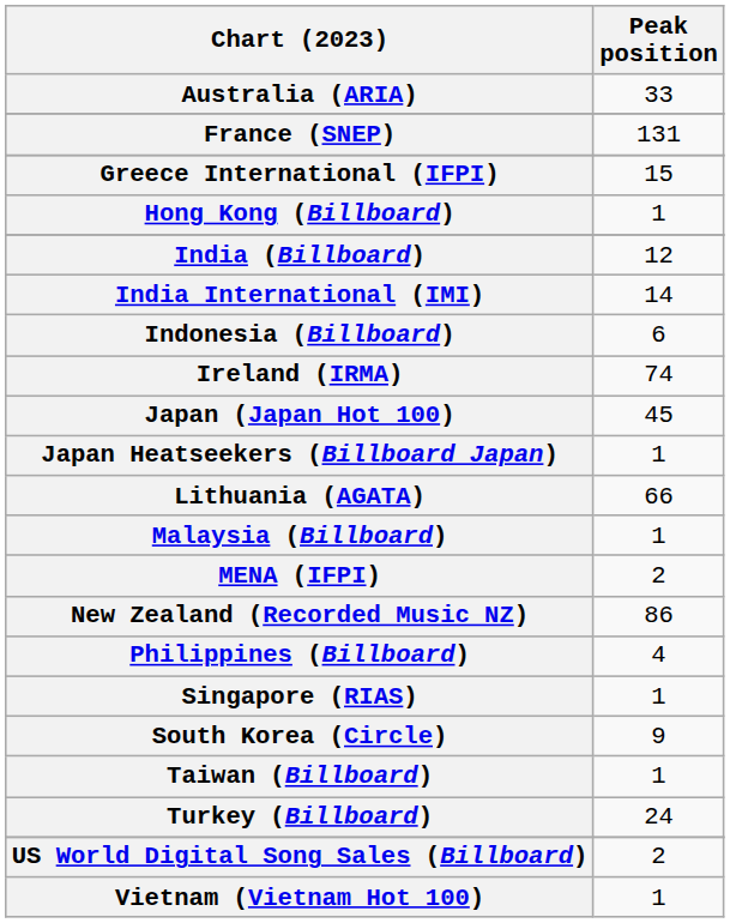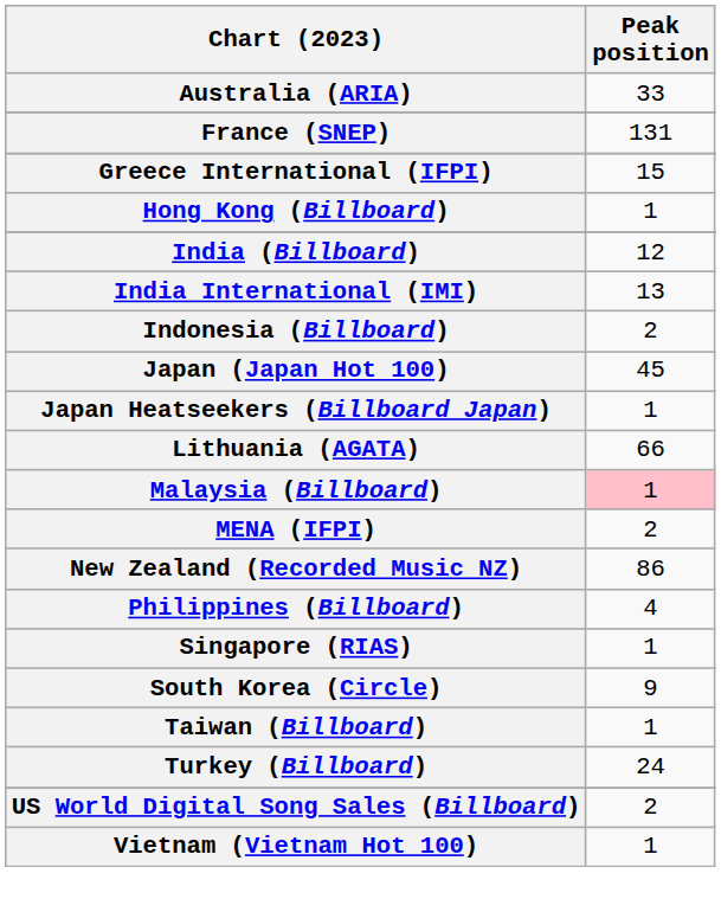 <table class="wikitable sortable plainrowheaders" style="text-align:center">
 <tr>
 <th scope="col">Chart (2023)</th>
 <th scope="col">Peak<br>position</th>
 </tr>
 <tr>
 <th scope="row">Australia (<a href='#'>ARIA</a>)</th>
 <td>33</td>
 </tr>
 <tr>
 </tr>
 <tr>
 <th scope="row">France (<a href='#'>SNEP</a>)</th>
 <td>131</td>
 </tr>
 <tr>
 </tr>
 <tr>
 <th scope="row">Greece International (<a href='#'>IFPI</a>)</th>
 <td>15</td>
 </tr>
 <tr>
 <th scope="row"><a href='#'>Hong Kong</a> (<em><a href='#'>Billboard</a></em>)</th>
 <td>1</td>
 </tr>
 <tr>
 </tr>
 <tr>
 <th scope="row"><a href='#'>India</a> (<em><a href='#'>Billboard</a></em>)</th>
 <td>12</td>
 </tr>
 <tr>
 <th scope="row"><a href='#'>India International</a> (<a href='#'>IMI</a>)</th>
-<td>14</td>
+<td>13</td>
 </tr>
 <tr>
 <th scope="row">Indonesia (<em><a href='#'>Billboard</a></em>)</th>
-<td>6</td>
-</tr>
-<tr>
-<th scope="row">Ireland (<a href='#'>IRMA</a>)</th>
-<td>74</td>
+<td>2</td>
 </tr>
 <tr>
 <th scope="row">Japan (<a href='#'>Japan Hot 100</a>)</th>
 <td>45</td>
 </tr>
 <tr>
 <th scope="row">Japan Heatseekers (<em><a href='#'>Billboard Japan</a></em>)</th>
 <td>1</td>
 </tr>
 <tr>
 <th scope="row">Lithuania (<a href='#'>AGATA</a>)</th>
 <td>66</td>
 </tr>
 <tr>
 <th scope="row"><a href='#'>Malaysia</a> (<em><a href='#'>Billboard</a></em>)</th>
-<td>1</td>
+<td style="background: pink;">1</td>
 </tr>
 <tr>
 <th scope="row"><a href='#'>MENA</a> (<a href='#'>IFPI</a>)</th>
 <td>2</td>
 </tr>
 <tr>
 <th scope="row">New Zealand (<a href='#'>Recorded Music NZ</a>)</th>
 <td>86</td>
 </tr>
 <tr>
 <th scope="row"><a href='#'>Philippines</a> (<em><a href='#'>Billboard</a></em>)</th>
 <td>4</td>
 </tr>
 <tr>
 <th scope="row">Singapore (<a href='#'>RIAS</a>)</th>
 <td>1</td>
 </tr>
 <tr>
 <th scope="row">South Korea (<a href='#'>Circle</a>)</th>
 <td>9</td>
 </tr>
 <tr>
 <th scope="row">Taiwan (<em><a href='#'>Billboard</a></em>)</th>
 <td>1</td>
 </tr>
 <tr>
 <th scope="row">Turkey (<em><a href='#'>Billboard</a></em>)</th>
 <td>24</td>
 </tr>
 <tr>
 </tr>
 <tr>
 </tr>
 <tr>
 </tr>
 <tr>
 <th scope="row">US <a href='#'>World Digital Song Sales</a> (<em><a href='#'>Billboard</a></em>)</th>
 <td>2</td>
 </tr>
 <tr>
 <th scope="row">Vietnam (<a href='#'>Vietnam Hot 100</a>)</th>
 <td>1</td>
 </tr>
 </table>
